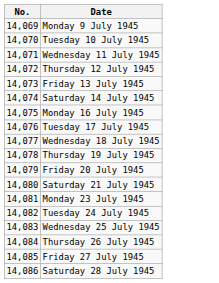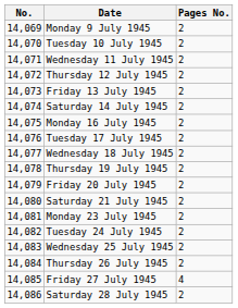 <table class="wikitable">
 <tr>
 <th>No.</th>
 <th>Date</th>
+<th>Pages No.</th>
 </tr>
 <tr>
 <td>14,069</td>
 <td>Monday 9 July 1945</td>
+<td>2</td>
 </tr>
 <tr>
 <td>14,070</td>
 <td>Tuesday 10 July 1945</td>
+<td>2</td>
 </tr>
 <tr>
 <td>14,071</td>
 <td>Wednesday 11 July 1945</td>
+<td>2</td>
 </tr>
 <tr>
 <td>14,072</td>
 <td>Thursday 12 July 1945</td>
+<td>2</td>
 </tr>
 <tr>
 <td>14,073</td>
 <td>Friday 13 July 1945</td>
+<td>2</td>
 </tr>
 <tr>
 <td>14,074</td>
 <td>Saturday 14 July 1945</td>
+<td>2</td>
 </tr>
 <tr>
 <td>14,075</td>
 <td>Monday 16 July 1945</td>
+<td>2</td>
 </tr>
 <tr>
 <td>14,076</td>
 <td>Tuesday 17 July 1945</td>
+<td>2</td>
 </tr>
 <tr>
 <td>14,077</td>
 <td>Wednesday 18 July 1945</td>
+<td>2</td>
 </tr>
 <tr>
 <td>14,078</td>
 <td>Thursday 19 July 1945</td>
+<td>2</td>
 </tr>
 <tr>
 <td>14,079</td>
 <td>Friday 20 July 1945</td>
+<td>2</td>
 </tr>
 <tr>
 <td>14,080</td>
 <td>Saturday 21 July 1945</td>
+<td>2</td>
 </tr>
 <tr>
 <td>14,081</td>
 <td>Monday 23 July 1945</td>
+<td>2</td>
 </tr>
 <tr>
 <td>14,082</td>
 <td>Tuesday 24 July 1945</td>
+<td>2</td>
 </tr>
 <tr>
 <td>14,083</td>
 <td>Wednesday 25 July 1945</td>
+<td>2</td>
 </tr>
 <tr>
 <td>14,084</td>
 <td>Thursday 26 July 1945</td>
+<td>2</td>
 </tr>
 <tr>
 <td>14,085</td>
 <td>Friday 27 July 1945</td>
+<td>4</td>
 </tr>
 <tr>
 <td>14,086</td>
 <td>Saturday 28 July 1945</td>
+<td>2</td>
 </tr>
 </table>
